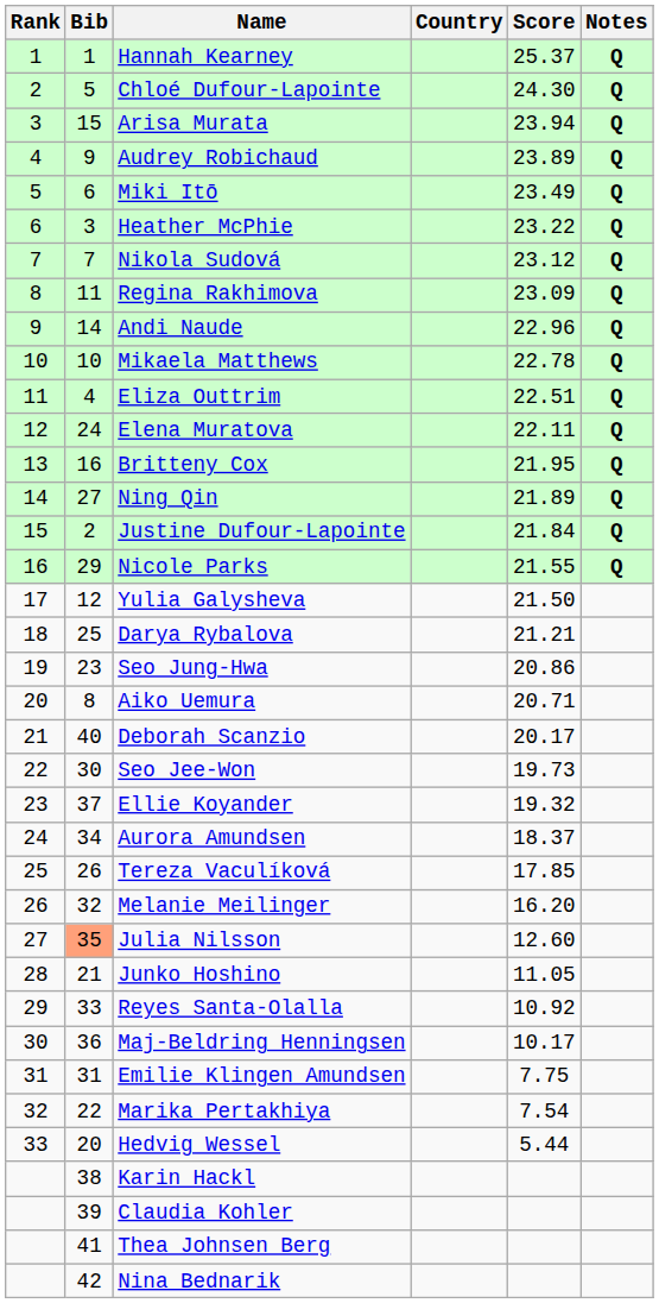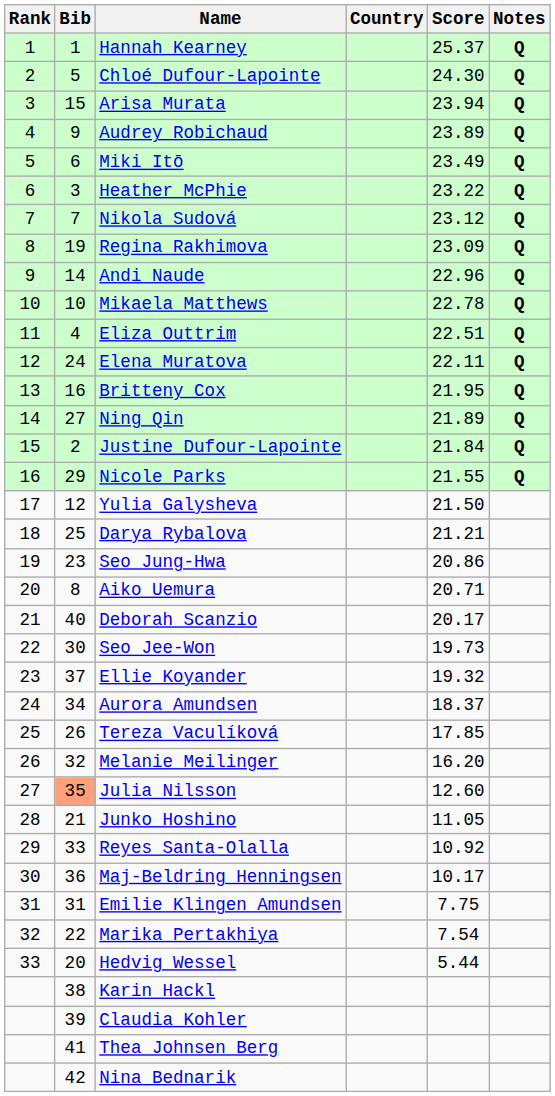 <table class="wikitable sortable" style="text-align:center">
 <tr>
 <th>Rank</th>
 <th>Bib</th>
 <th>Name</th>
 <th>Country</th>
 <th>Score</th>
 <th>Notes</th>
 </tr>
 <tr bgcolor="#ccffcc">
 <td>1</td>
 <td>1</td>
 <td align=left><a href='#'>Hannah Kearney</a></td>
 <td align=left></td>
 <td>25.37</td>
 <td><strong>Q</strong></td>
 </tr>
 <tr bgcolor="#ccffcc">
 <td>2</td>
 <td>5</td>
 <td align=left><a href='#'>Chloé Dufour-Lapointe</a></td>
 <td align=left></td>
 <td>24.30</td>
 <td><strong>Q</strong></td>
 </tr>
 <tr bgcolor="#ccffcc">
 <td>3</td>
 <td>15</td>
 <td align=left><a href='#'>Arisa Murata</a></td>
 <td align=left></td>
 <td>23.94</td>
 <td><strong>Q</strong></td>
 </tr>
 <tr bgcolor="#ccffcc">
 <td>4</td>
 <td>9</td>
 <td align=left><a href='#'>Audrey Robichaud</a></td>
 <td align=left></td>
 <td>23.89</td>
 <td><strong>Q</strong></td>
 </tr>
 <tr bgcolor="#ccffcc">
 <td>5</td>
 <td>6</td>
 <td align=left><a href='#'>Miki Itō</a></td>
 <td align=left></td>
 <td>23.49</td>
 <td><strong>Q</strong></td>
 </tr>
 <tr bgcolor="#ccffcc">
 <td>6</td>
 <td>3</td>
 <td align=left><a href='#'>Heather McPhie</a></td>
 <td align=left></td>
 <td>23.22</td>
 <td><strong>Q</strong></td>
 </tr>
 <tr bgcolor="#ccffcc">
 <td>7</td>
 <td>7</td>
 <td align=left><a href='#'>Nikola Sudová</a></td>
 <td align=left></td>
 <td>23.12</td>
 <td><strong>Q</strong></td>
 </tr>
 <tr bgcolor="#ccffcc">
 <td>8</td>
-<td>11</td>
+<td>19</td>
 <td align=left><a href='#'>Regina Rakhimova</a></td>
 <td align=left></td>
 <td>23.09</td>
 <td><strong>Q</strong></td>
 </tr>
 <tr bgcolor="#ccffcc">
 <td>9</td>
 <td>14</td>
 <td align=left><a href='#'>Andi Naude</a></td>
 <td align=left></td>
 <td>22.96</td>
 <td><strong>Q</strong></td>
 </tr>
 <tr bgcolor="#ccffcc">
 <td>10</td>
 <td>10</td>
 <td align=left><a href='#'>Mikaela Matthews</a></td>
 <td align=left></td>
 <td>22.78</td>
 <td><strong>Q</strong></td>
 </tr>
 <tr bgcolor="#ccffcc">
 <td>11</td>
 <td>4</td>
 <td align=left><a href='#'>Eliza Outtrim</a></td>
 <td align=left></td>
 <td>22.51</td>
 <td><strong>Q</strong></td>
 </tr>
 <tr bgcolor="#ccffcc">
 <td>12</td>
 <td>24</td>
 <td align=left><a href='#'>Elena Muratova</a></td>
 <td align=left></td>
 <td>22.11</td>
 <td><strong>Q</strong></td>
 </tr>
 <tr bgcolor="#ccffcc">
 <td>13</td>
 <td>16</td>
 <td align=left><a href='#'>Britteny Cox</a></td>
 <td align=left></td>
 <td>21.95</td>
 <td><strong>Q</strong></td>
 </tr>
 <tr bgcolor="#ccffcc">
 <td>14</td>
 <td>27</td>
 <td align=left><a href='#'>Ning Qin</a></td>
 <td align=left></td>
 <td>21.89</td>
 <td><strong>Q</strong></td>
 </tr>
 <tr bgcolor="#ccffcc">
 <td>15</td>
 <td>2</td>
 <td align=left><a href='#'>Justine Dufour-Lapointe</a></td>
 <td align=left></td>
 <td>21.84</td>
 <td><strong>Q</strong></td>
 </tr>
 <tr bgcolor="#ccffcc">
 <td>16</td>
 <td>29</td>
 <td align=left><a href='#'>Nicole Parks</a></td>
 <td align=left></td>
 <td>21.55</td>
 <td><strong>Q</strong></td>
 </tr>
 <tr>
 <td>17</td>
 <td>12</td>
 <td align=left><a href='#'>Yulia Galysheva</a></td>
 <td align=left></td>
 <td>21.50</td>
 <td></td>
 </tr>
 <tr>
 <td>18</td>
 <td>25</td>
 <td align=left><a href='#'>Darya Rybalova</a></td>
 <td align=left></td>
 <td>21.21</td>
 <td></td>
 </tr>
 <tr>
 <td>19</td>
 <td>23</td>
 <td align=left><a href='#'>Seo Jung-Hwa</a></td>
 <td align=left></td>
 <td>20.86</td>
 <td></td>
 </tr>
 <tr>
 <td>20</td>
 <td>8</td>
 <td align=left><a href='#'>Aiko Uemura</a></td>
 <td align=left></td>
 <td>20.71</td>
 <td></td>
 </tr>
 <tr>
 <td>21</td>
 <td>40</td>
 <td align=left><a href='#'>Deborah Scanzio</a></td>
 <td align=left></td>
 <td>20.17</td>
 <td></td>
 </tr>
 <tr>
 <td>22</td>
 <td>30</td>
 <td align=left><a href='#'>Seo Jee-Won</a></td>
 <td align=left></td>
 <td>19.73</td>
 <td></td>
 </tr>
 <tr>
 <td>23</td>
 <td>37</td>
 <td align=left><a href='#'>Ellie Koyander</a></td>
 <td align=left></td>
 <td>19.32</td>
 <td></td>
 </tr>
 <tr>
 <td>24</td>
 <td>34</td>
 <td align=left><a href='#'>Aurora Amundsen</a></td>
 <td align=left></td>
 <td>18.37</td>
 <td></td>
 </tr>
 <tr>
 <td>25</td>
 <td>26</td>
 <td align=left><a href='#'>Tereza Vaculíková</a></td>
 <td align=left></td>
 <td>17.85</td>
 <td></td>
 </tr>
 <tr>
 <td>26</td>
 <td>32</td>
 <td align=left><a href='#'>Melanie Meilinger</a></td>
 <td align=left></td>
 <td>16.20</td>
 <td></td>
 </tr>
 <tr>
 <td>27</td>
 <td style="background: lightsalmon;">35</td>
 <td align=left><a href='#'>Julia Nilsson</a></td>
 <td align=left></td>
 <td>12.60</td>
 <td></td>
 </tr>
 <tr>
 <td>28</td>
 <td>21</td>
 <td align=left><a href='#'>Junko Hoshino</a></td>
 <td align=left></td>
 <td>11.05</td>
 <td></td>
 </tr>
 <tr>
 <td>29</td>
 <td>33</td>
 <td align=left><a href='#'>Reyes Santa-Olalla</a></td>
 <td align=left></td>
 <td>10.92</td>
 <td></td>
 </tr>
 <tr>
 <td>30</td>
 <td>36</td>
 <td align=left><a href='#'>Maj-Beldring Henningsen</a></td>
 <td align=left></td>
 <td>10.17</td>
 <td></td>
 </tr>
 <tr>
 <td>31</td>
 <td>31</td>
 <td align=left><a href='#'>Emilie Klingen Amundsen</a></td>
 <td align=left></td>
 <td>7.75</td>
 <td></td>
 </tr>
 <tr>
 <td>32</td>
 <td>22</td>
 <td align=left><a href='#'>Marika Pertakhiya</a></td>
 <td align=left></td>
 <td>7.54</td>
 <td></td>
 </tr>
 <tr>
 <td>33</td>
 <td>20</td>
 <td align=left><a href='#'>Hedvig Wessel</a></td>
 <td align=left></td>
 <td>5.44</td>
 <td></td>
 </tr>
 <tr>
 <td></td>
 <td>38</td>
 <td align=left><a href='#'>Karin Hackl</a></td>
 <td align=left></td>
 <td></td>
 <td></td>
 </tr>
 <tr>
 <td></td>
 <td>39</td>
 <td align=left><a href='#'>Claudia Kohler</a></td>
 <td align=left></td>
 <td></td>
 <td></td>
 </tr>
 <tr>
 <td></td>
 <td>41</td>
 <td align=left><a href='#'>Thea Johnsen Berg</a></td>
 <td align=left></td>
 <td></td>
 <td></td>
 </tr>
 <tr>
 <td></td>
 <td>42</td>
 <td align=left><a href='#'>Nina Bednarik</a></td>
 <td align=left></td>
 <td></td>
 <td></td>
 </tr>
 </table>
